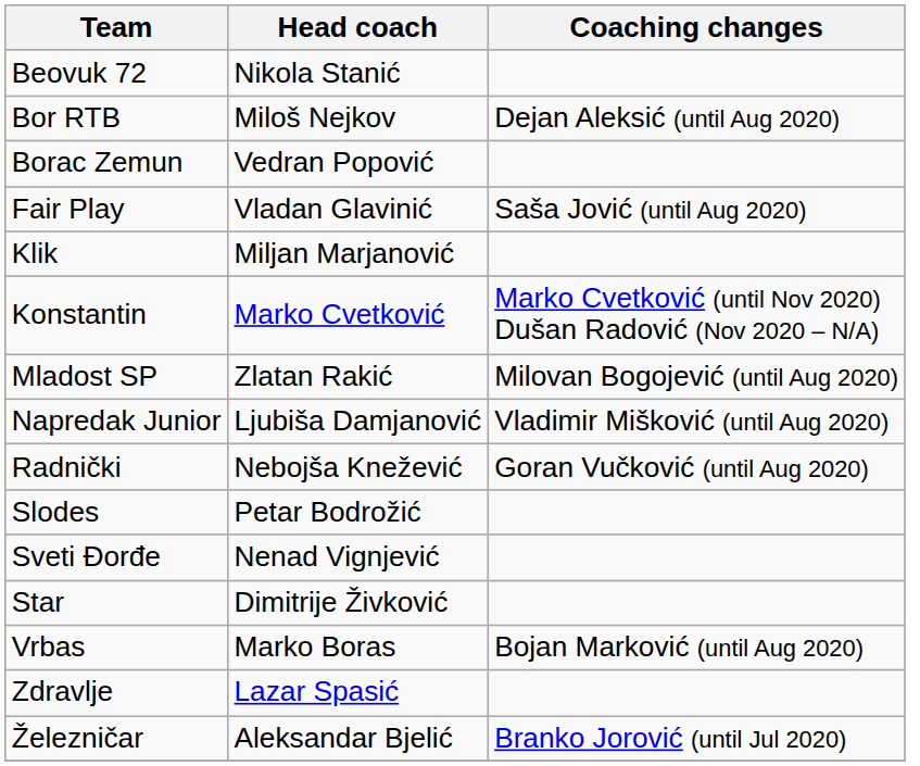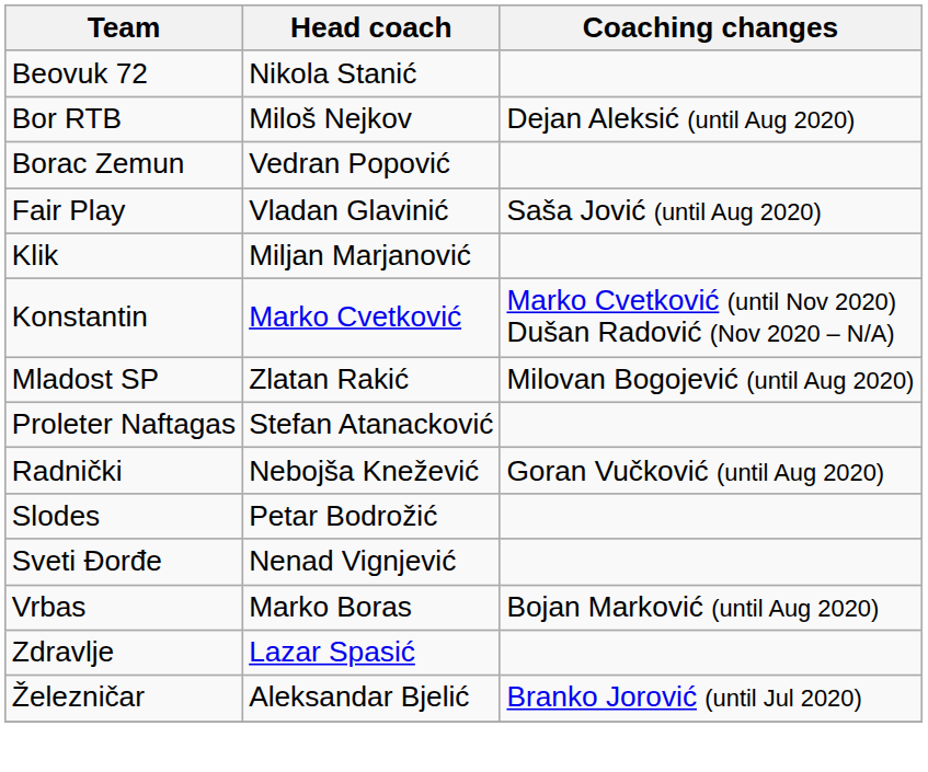 <table class="wikitable sortable">
 <tr>
 <th>Team</th>
 <th>Head coach</th>
 <th>Coaching changes</th>
 </tr>
 <tr>
 <td>Beovuk 72</td>
 <td> Nikola Stanić</td>
 <td></td>
 </tr>
 <tr>
 <td>Bor RTB</td>
 <td> Miloš Nejkov</td>
 <td>Dejan Aleksić <small>(until Aug 2020)</small></td>
 </tr>
 <tr>
 <td>Borac Zemun</td>
 <td> Vedran Popović</td>
 <td></td>
 </tr>
 <tr>
 <td>Fair Play</td>
 <td> Vladan Glavinić</td>
 <td>Saša Jović <small>(until Aug 2020)</small></td>
 </tr>
 <tr>
 <td>Klik</td>
 <td> Miljan Marjanović</td>
 <td></td>
 </tr>
 <tr>
 <td>Konstantin</td>
 <td> <a href='#'>Marko Cvetković</a></td>
 <td><a href='#'>Marko Cvetković</a> <small>(until Nov 2020)</small><br>Dušan Radović <small>(Nov 2020 – N/A)</small></td>
 </tr>
 <tr>
 <td>Mladost SP</td>
 <td> Zlatan Rakić</td>
 <td>Milovan Bogojević <small>(until Aug 2020)</small></td>
 </tr>
 <tr>
-<td>Napredak Junior</td>
-<td> Ljubiša Damjanović</td>
-<td>Vladimir Mišković <small>(until Aug 2020)</small></td>
+<td>Proleter Naftagas</td>
+<td> Stefan Atanacković</td>
+<td></td>
 </tr>
 <tr>
 <td>Radnički</td>
 <td> Nebojša Knežević</td>
 <td>Goran Vučković <small>(until Aug 2020)</small></td>
 </tr>
 <tr>
 <td>Slodes</td>
 <td> Petar Bodrožić</td>
 <td></td>
 </tr>
 <tr>
 <td>Sveti Đorđe</td>
 <td> Nenad Vignjević</td>
-<td></td>
-</tr>
-<tr>
-<td>Star</td>
-<td> Dimitrije Živković</td>
 <td></td>
 </tr>
 <tr>
 <td>Vrbas</td>
 <td> Marko Boras</td>
 <td>Bojan Marković <small>(until Aug 2020)</small></td>
 </tr>
 <tr>
 <td>Zdravlje</td>
 <td> <a href='#'>Lazar Spasić</a></td>
 <td></td>
 </tr>
 <tr>
 <td>Železničar</td>
 <td> Aleksandar Bjelić</td>
 <td><a href='#'>Branko Jorović</a> <small>(until Jul 2020)</small></td>
 </tr>
 <tr>
 </tr>
 </table>
